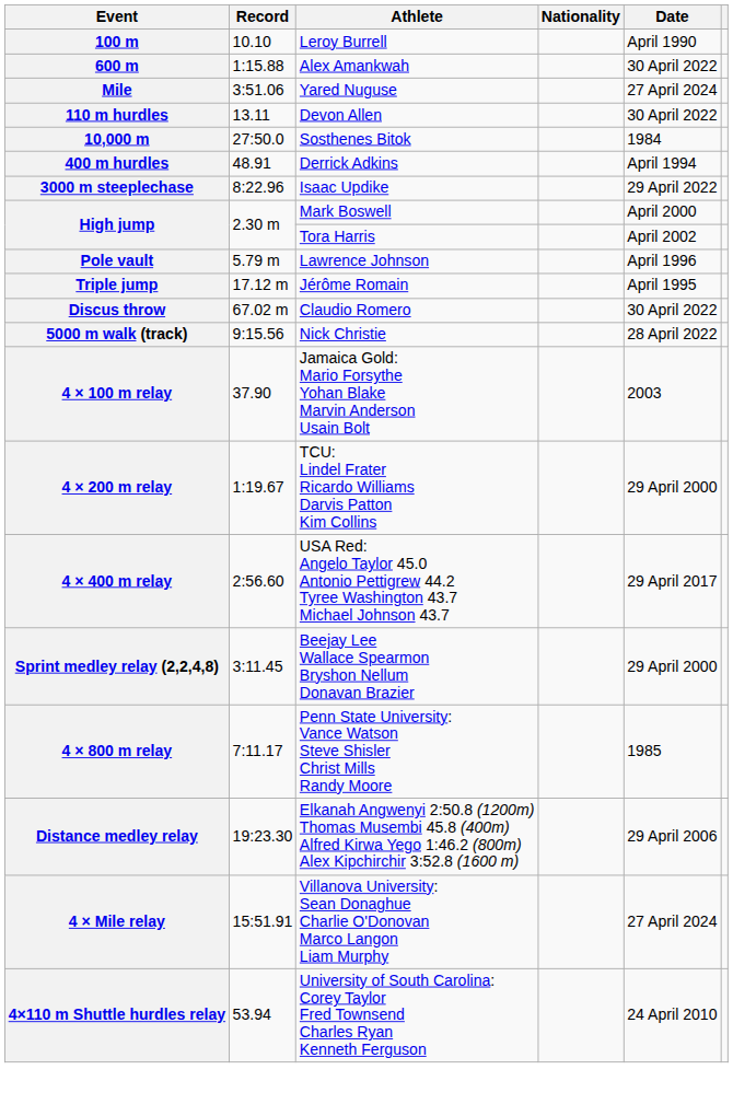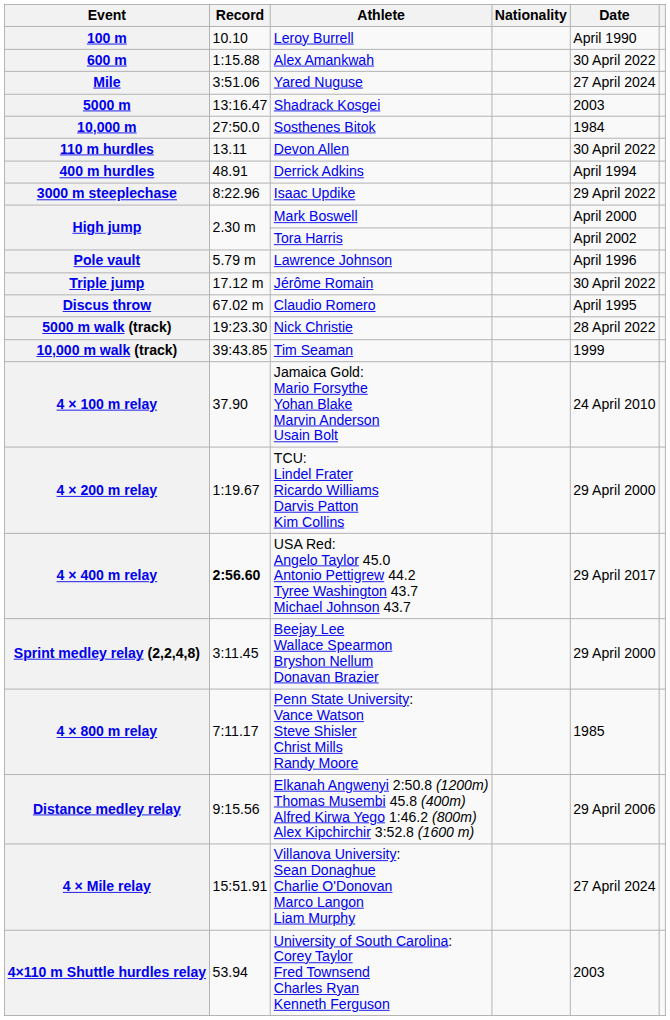 <table class="wikitable plainrowheaders sticky-header">
 <tr>
 <th scope="col">Event</th>
 <th scope="col">Record</th>
 <th scope="col">Athlete</th>
 <th scope="col">Nationality</th>
 <th scope="col">Date</th>
 <th scope="col"></th>
 </tr>
 <tr>
 <th scope="row"><a href='#'>100 m</a></th>
 <td>10.10</td>
 <td><a href='#'>Leroy Burrell</a></td>
 <td></td>
 <td>April 1990</td>
 <td></td>
 </tr>
 <tr>
 <th scope="row"><a href='#'>600 m</a></th>
 <td>1:15.88</td>
 <td><a href='#'>Alex Amankwah</a></td>
 <td></td>
 <td>30 April 2022</td>
 <td></td>
 </tr>
 <tr>
 <th scope="row"><a href='#'>Mile</a></th>
 <td>3:51.06</td>
 <td><a href='#'>Yared Nuguse</a></td>
 <td></td>
 <td>27 April 2024</td>
 <td></td>
 </tr>
 <tr>
-<th scope="row"><a href='#'>110 m hurdles</a></th>
-<td>13.11 </td>
-<td><a href='#'>Devon Allen</a></td>
+<th scope="row"><a href='#'>5000 m</a></th>
+<td>13:16.47</td>
+<td><a href='#'>Shadrack Kosgei</a></td>
 <td></td>
-<td>30 April 2022</td>
+<td>2003</td>
 <td></td>
 </tr>
 <tr>
 <th scope="row"><a href='#'>10,000 m</a></th>
 <td>27:50.0</td>
 <td><a href='#'>Sosthenes Bitok</a></td>
 <td></td>
 <td>1984</td>
+<td></td>
+</tr>
+<tr>
+<th scope="row"><a href='#'>110 m hurdles</a></th>
+<td>13.11 </td>
+<td><a href='#'>Devon Allen</a></td>
+<td></td>
+<td>30 April 2022</td>
 <td></td>
 </tr>
 <tr>
 <th scope="row"><a href='#'>400 m hurdles</a></th>
 <td>48.91</td>
 <td><a href='#'>Derrick Adkins</a></td>
 <td></td>
 <td>April 1994</td>
 <td></td>
 </tr>
 <tr>
 <th scope="row"><a href='#'>3000 m steeplechase</a></th>
 <td>8:22.96</td>
 <td><a href='#'>Isaac Updike</a></td>
 <td></td>
 <td>29 April 2022</td>
 <td></td>
 </tr>
 <tr>
 <th scope="rowgroup" rowspan="2"><a href='#'>High jump</a></th>
 <td rowspan="2">2.30 m</td>
 <td><a href='#'>Mark Boswell</a></td>
 <td></td>
 <td>April 2000</td>
 <td></td>
 </tr>
 <tr>
 <td><a href='#'>Tora Harris</a></td>
 <td></td>
 <td>April 2002</td>
 <td></td>
 </tr>
 <tr>
 <th scope="row"><a href='#'>Pole vault</a></th>
 <td>5.79 m</td>
 <td><a href='#'>Lawrence Johnson</a></td>
 <td></td>
 <td>April 1996</td>
 <td></td>
 </tr>
 <tr>
 <th scope="row"><a href='#'>Triple jump</a></th>
 <td>17.12 m</td>
 <td><a href='#'>Jérôme Romain</a></td>
 <td></td>
-<td>April 1995</td>
+<td>30 April 2022</td>
 <td></td>
 </tr>
 <tr>
 <th scope="row"><a href='#'>Discus throw</a></th>
 <td>67.02 m</td>
 <td><a href='#'>Claudio Romero</a></td>
 <td></td>
-<td>30 April 2022</td>
+<td>April 1995</td>
 <td></td>
 </tr>
 <tr>
 <th scope="row"><a href='#'>5000 m walk</a> (track)</th>
-<td>9:15.56</td>
+<td>19:23.30</td>
 <td><a href='#'>Nick Christie</a></td>
 <td></td>
 <td>28 April 2022</td>
+<td></td>
+</tr>
+<tr>
+<th scope="row"><a href='#'>10,000 m walk</a> (track)</th>
+<td>39:43.85</td>
+<td><a href='#'>Tim Seaman</a></td>
+<td></td>
+<td>1999</td>
 <td></td>
 </tr>
 <tr>
 <th scope="row"><a href='#'>4 × 100 m relay</a></th>
 <td>37.90</td>
 <td>Jamaica Gold:<br><a href='#'>Mario Forsythe</a><br><a href='#'>Yohan Blake</a><br><a href='#'>Marvin Anderson</a><br><a href='#'>Usain Bolt</a></td>
 <td></td>
-<td>2003</td>
+<td>24 April 2010</td>
 <td></td>
 </tr>
 <tr>
 <th scope="row"><a href='#'>4 × 200 m relay</a></th>
 <td>1:19.67</td>
 <td>TCU:<br><a href='#'>Lindel Frater</a><br><a href='#'>Ricardo Williams</a><br><a href='#'>Darvis Patton</a><br><a href='#'>Kim Collins</a></td>
 <td><br><br><br><br></td>
 <td>29 April 2000</td>
 <td></td>
 </tr>
 <tr>
 <th scope="row"><a href='#'>4 × 400 m relay</a></th>
-<td>2:56.60</td>
+<td><strong>2:56.60</strong></td>
 <td>USA Red:<br><a href='#'>Angelo Taylor</a> 45.0<br><a href='#'>Antonio Pettigrew</a> 44.2<br><a href='#'>Tyree Washington</a> 43.7<br><a href='#'>Michael Johnson</a> 43.7</td>
 <td></td>
 <td>29 April 2017</td>
 <td></td>
 </tr>
 <tr>
 <th scope="row"><a href='#'>Sprint medley relay</a> (2,2,4,8)</th>
 <td>3:11.45</td>
 <td><a href='#'>Beejay Lee</a><br><a href='#'>Wallace Spearmon</a><br><a href='#'>Bryshon Nellum</a><br><a href='#'>Donavan Brazier</a></td>
 <td></td>
 <td>29 April 2000</td>
 <td></td>
 </tr>
 <tr>
 <th scope="row"><a href='#'>4 × 800 m relay</a></th>
 <td>7:11.17</td>
 <td><a href='#'>Penn State University</a>:<br><a href='#'>Vance Watson</a><br><a href='#'>Steve Shisler</a><br><a href='#'>Christ Mills</a><br><a href='#'>Randy Moore</a></td>
 <td></td>
 <td>1985</td>
 <td></td>
 </tr>
 <tr>
 <th scope="row"><a href='#'>Distance medley relay</a></th>
-<td>19:23.30</td>
+<td>9:15.56</td>
 <td><a href='#'>Elkanah Angwenyi</a> 2:50.8 <em>(1200m)</em><br><a href='#'>Thomas Musembi</a> 45.8 <em>(400m)</em><br><a href='#'>Alfred Kirwa Yego</a> 1:46.2 <em>(800m)</em><br><a href='#'>Alex Kipchirchir</a> 3:52.8 <em>(1600 m)</em></td>
 <td></td>
 <td>29 April 2006</td>
 <td></td>
 </tr>
 <tr>
 <th scope="row"><a href='#'>4 × Mile relay</a></th>
 <td>15:51.91</td>
 <td><a href='#'>Villanova University</a>:<br><a href='#'>Sean Donaghue</a><br><a href='#'>Charlie O'Donovan</a><br><a href='#'>Marco Langon</a><br><a href='#'>Liam Murphy</a></td>
 <td></td>
 <td>27 April 2024</td>
 <td></td>
 </tr>
 <tr>
 <th scope="row"><a href='#'>4×110 m Shuttle hurdles relay</a></th>
 <td>53.94</td>
 <td><a href='#'>University of South Carolina</a>:<br><a href='#'>Corey Taylor</a><br><a href='#'>Fred Townsend</a><br><a href='#'>Charles Ryan</a><br><a href='#'>Kenneth Ferguson</a></td>
 <td></td>
-<td>24 April 2010</td>
+<td>2003</td>
 <td></td>
 </tr>
 </table>
